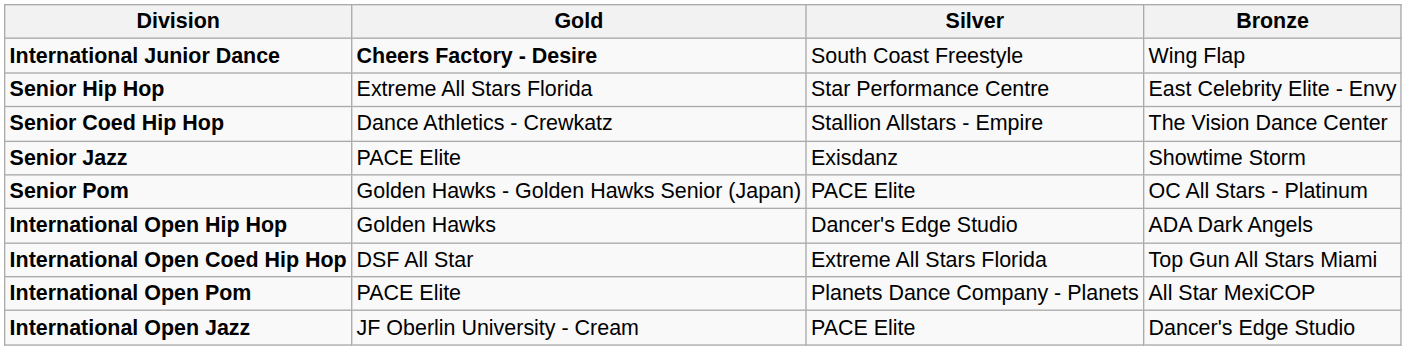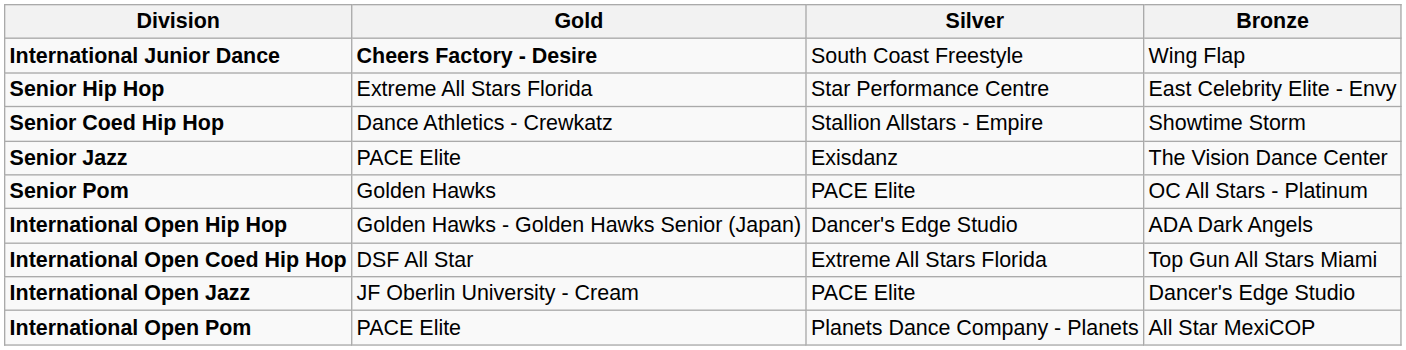 <table class="wikitable">
 <tr>
 <th>Division</th>
 <th>Gold</th>
 <th>Silver</th>
 <th>Bronze</th>
 </tr>
 <tr>
 <td><strong>International Junior Dance</strong></td>
 <td><strong>Cheers Factory - Desire</strong></td>
 <td>South Coast Freestyle</td>
 <td>Wing Flap</td>
 </tr>
 <tr>
 <td><strong>Senior Hip Hop</strong></td>
 <td>Extreme All Stars Florida</td>
 <td>Star Performance Centre</td>
 <td>East Celebrity Elite - Envy</td>
 </tr>
 <tr>
 <td><strong>Senior Coed Hip Hop</strong></td>
 <td>Dance Athletics - Crewkatz</td>
 <td>Stallion Allstars - Empire</td>
-<td>The Vision Dance Center</td>
+<td>Showtime Storm</td>
 </tr>
 <tr>
 <td><strong>Senior Jazz</strong></td>
 <td>PACE Elite</td>
 <td>Exisdanz</td>
-<td>Showtime Storm</td>
+<td>The Vision Dance Center</td>
 </tr>
 <tr>
 <td><strong>Senior Pom</strong></td>
-<td>Golden Hawks - Golden Hawks Senior (Japan)</td>
+<td>Golden Hawks</td>
 <td>PACE Elite</td>
 <td>OC All Stars - Platinum</td>
 </tr>
 <tr>
 <td><strong>International Open Hip Hop</strong></td>
-<td>Golden Hawks</td>
+<td>Golden Hawks - Golden Hawks Senior (Japan)</td>
 <td>Dancer's Edge Studio</td>
 <td>ADA Dark Angels</td>
 </tr>
 <tr>
 <td><strong>International Open Coed Hip Hop</strong></td>
 <td>DSF All Star</td>
 <td>Extreme All Stars Florida</td>
 <td>Top Gun All Stars Miami</td>
 </tr>
 <tr>
+<td><strong>International Open Jazz</strong></td>
+<td>JF Oberlin University - Cream</td>
+<td>PACE Elite</td>
+<td>Dancer's Edge Studio</td>
+</tr>
+<tr>
 <td><strong>International Open Pom</strong></td>
 <td>PACE Elite</td>
 <td>Planets Dance Company - Planets</td>
 <td>All Star MexiCOP</td>
 </tr>
-<tr>
-<td><strong>International Open Jazz</strong></td>
-<td>JF Oberlin University - Cream</td>
-<td>PACE Elite</td>
-<td>Dancer's Edge Studio</td>
-</tr>
 </table>
